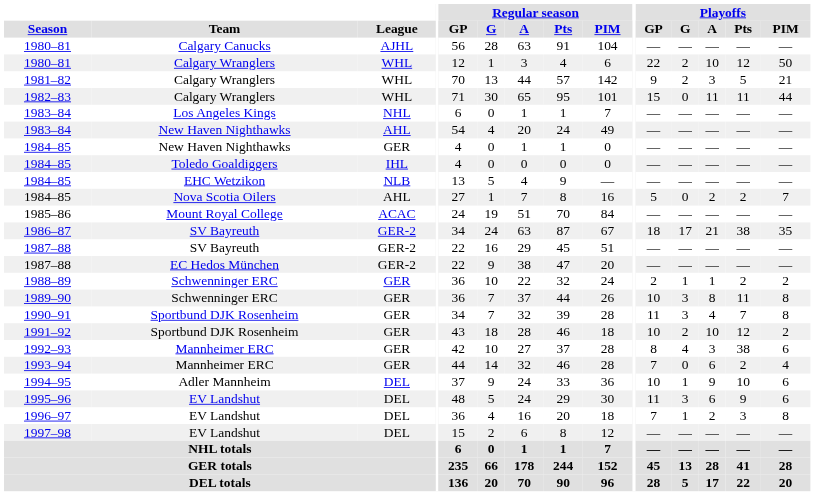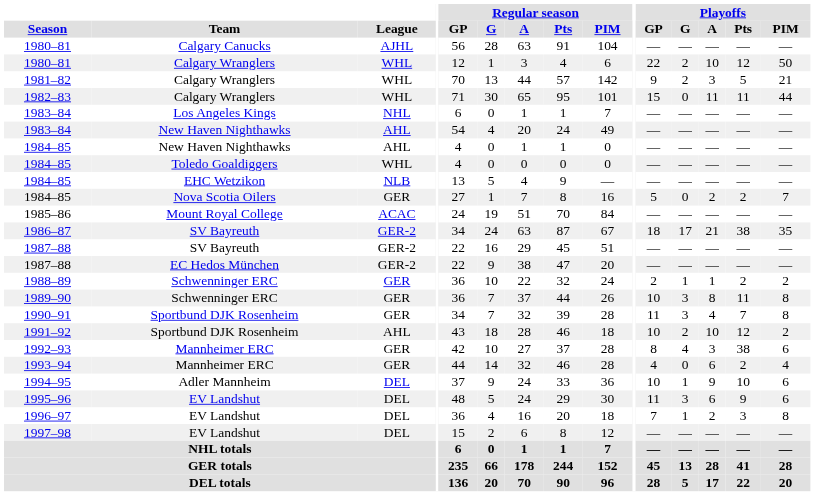 <table border="0" cellpadding="1" cellspacing="0" style="text-align:center; width:60em">
 <tr bgcolor="#e0e0e0">
 <th colspan="3" bgcolor="#ffffff"></th>
 <th rowspan="100" bgcolor="#ffffff"></th>
 <th colspan="5"><a href='#'>Regular season</a></th>
 <th rowspan="100" bgcolor="#ffffff"></th>
 <th colspan="5"><a href='#'>Playoffs</a></th>
 </tr>
 <tr bgcolor="#e0e0e0">
 <th><a href='#'>Season</a></th>
 <th>Team</th>
 <th>League</th>
 <th>GP</th>
 <th><a href='#'>G</a></th>
 <th><a href='#'>A</a></th>
 <th><a href='#'>Pts</a></th>
 <th><a href='#'>PIM</a></th>
 <th>GP</th>
 <th>G</th>
 <th>A</th>
 <th>Pts</th>
 <th>PIM</th>
 </tr>
 <tr>
 <td><a href='#'>1980–81</a></td>
 <td><a href='#'>Calgary Canucks</a></td>
 <td><a href='#'>AJHL</a></td>
 <td>56</td>
 <td>28</td>
 <td>63</td>
 <td>91</td>
 <td>104</td>
 <td>—</td>
 <td>—</td>
 <td>—</td>
 <td>—</td>
 <td>—</td>
 </tr>
 <tr bgcolor="#f0f0f0">
 <td><a href='#'>1980–81</a></td>
 <td><a href='#'>Calgary Wranglers</a></td>
 <td><a href='#'>WHL</a></td>
 <td>12</td>
 <td>1</td>
 <td>3</td>
 <td>4</td>
 <td>6</td>
 <td>22</td>
 <td>2</td>
 <td>10</td>
 <td>12</td>
 <td>50</td>
 </tr>
 <tr>
 <td><a href='#'>1981–82</a></td>
 <td>Calgary Wranglers</td>
 <td>WHL</td>
 <td>70</td>
 <td>13</td>
 <td>44</td>
 <td>57</td>
 <td>142</td>
 <td>9</td>
 <td>2</td>
 <td>3</td>
 <td>5</td>
 <td>21</td>
 </tr>
 <tr bgcolor="#f0f0f0">
 <td><a href='#'>1982–83</a></td>
 <td>Calgary Wranglers</td>
 <td>WHL</td>
 <td>71</td>
 <td>30</td>
 <td>65</td>
 <td>95</td>
 <td>101</td>
 <td>15</td>
 <td>0</td>
 <td>11</td>
 <td>11</td>
 <td>44</td>
 </tr>
 <tr>
 <td><a href='#'>1983–84</a></td>
 <td><a href='#'>Los Angeles Kings</a></td>
 <td><a href='#'>NHL</a></td>
 <td>6</td>
 <td>0</td>
 <td>1</td>
 <td>1</td>
 <td>7</td>
 <td>—</td>
 <td>—</td>
 <td>—</td>
 <td>—</td>
 <td>—</td>
 </tr>
 <tr bgcolor="#f0f0f0">
 <td><a href='#'>1983–84</a></td>
 <td><a href='#'>New Haven Nighthawks</a></td>
 <td><a href='#'>AHL</a></td>
 <td>54</td>
 <td>4</td>
 <td>20</td>
 <td>24</td>
 <td>49</td>
 <td>—</td>
 <td>—</td>
 <td>—</td>
 <td>—</td>
 <td>—</td>
 </tr>
 <tr>
 <td><a href='#'>1984–85</a></td>
 <td>New Haven Nighthawks</td>
-<td>GER</td>
+<td>AHL</td>
 <td>4</td>
 <td>0</td>
 <td>1</td>
 <td>1</td>
 <td>0</td>
 <td>—</td>
 <td>—</td>
 <td>—</td>
 <td>—</td>
 <td>—</td>
 </tr>
 <tr bgcolor="#f0f0f0">
 <td><a href='#'>1984–85</a></td>
 <td><a href='#'>Toledo Goaldiggers</a></td>
-<td><a href='#'>IHL</a></td>
+<td>WHL</td>
 <td>4</td>
 <td>0</td>
 <td>0</td>
 <td>0</td>
 <td>0</td>
 <td>—</td>
 <td>—</td>
 <td>—</td>
 <td>—</td>
 <td>—</td>
 </tr>
 <tr>
 <td><a href='#'>1984–85</a></td>
 <td><a href='#'>EHC Wetzikon</a></td>
 <td><a href='#'>NLB</a></td>
 <td>13</td>
 <td>5</td>
 <td>4</td>
 <td>9</td>
 <td>—</td>
 <td>—</td>
 <td>—</td>
 <td>—</td>
 <td>—</td>
 <td>—</td>
 </tr>
 <tr bgcolor="#f0f0f0">
 <td>1984–85</td>
 <td><a href='#'>Nova Scotia Oilers</a></td>
-<td>AHL</td>
+<td>GER</td>
 <td>27</td>
 <td>1</td>
 <td>7</td>
 <td>8</td>
 <td>16</td>
 <td>5</td>
 <td>0</td>
 <td>2</td>
 <td>2</td>
 <td>7</td>
 </tr>
 <tr>
 <td>1985–86</td>
 <td><a href='#'>Mount Royal College</a></td>
 <td><a href='#'>ACAC</a></td>
 <td>24</td>
 <td>19</td>
 <td>51</td>
 <td>70</td>
 <td>84</td>
 <td>—</td>
 <td>—</td>
 <td>—</td>
 <td>—</td>
 <td>—</td>
 </tr>
 <tr bgcolor="#f0f0f0">
 <td><a href='#'>1986–87</a></td>
 <td><a href='#'>SV Bayreuth</a></td>
 <td><a href='#'>GER-2</a></td>
 <td>34</td>
 <td>24</td>
 <td>63</td>
 <td>87</td>
 <td>67</td>
 <td>18</td>
 <td>17</td>
 <td>21</td>
 <td>38</td>
 <td>35</td>
 </tr>
 <tr>
 <td><a href='#'>1987–88</a></td>
 <td>SV Bayreuth</td>
 <td>GER-2</td>
 <td>22</td>
 <td>16</td>
 <td>29</td>
 <td>45</td>
 <td>51</td>
 <td>—</td>
 <td>—</td>
 <td>—</td>
 <td>—</td>
 <td>—</td>
 </tr>
 <tr bgcolor="#f0f0f0">
 <td>1987–88</td>
 <td><a href='#'>EC Hedos München</a></td>
 <td>GER-2</td>
 <td>22</td>
 <td>9</td>
 <td>38</td>
 <td>47</td>
 <td>20</td>
 <td>—</td>
 <td>—</td>
 <td>—</td>
 <td>—</td>
 <td>—</td>
 </tr>
 <tr>
 <td><a href='#'>1988–89</a></td>
 <td><a href='#'>Schwenninger ERC</a></td>
 <td><a href='#'>GER</a></td>
 <td>36</td>
 <td>10</td>
 <td>22</td>
 <td>32</td>
 <td>24</td>
 <td>2</td>
 <td>1</td>
 <td>1</td>
 <td>2</td>
 <td>2</td>
 </tr>
 <tr bgcolor="#f0f0f0">
 <td><a href='#'>1989–90</a></td>
 <td>Schwenninger ERC</td>
 <td>GER</td>
 <td>36</td>
 <td>7</td>
 <td>37</td>
 <td>44</td>
 <td>26</td>
 <td>10</td>
 <td>3</td>
 <td>8</td>
 <td>11</td>
 <td>8</td>
 </tr>
 <tr>
 <td><a href='#'>1990–91</a></td>
 <td><a href='#'>Sportbund DJK Rosenheim</a></td>
 <td>GER</td>
 <td>34</td>
 <td>7</td>
 <td>32</td>
 <td>39</td>
 <td>28</td>
 <td>11</td>
 <td>3</td>
 <td>4</td>
 <td>7</td>
 <td>8</td>
 </tr>
 <tr bgcolor="#f0f0f0">
 <td><a href='#'>1991–92</a></td>
 <td>Sportbund DJK Rosenheim</td>
-<td>GER</td>
+<td>AHL</td>
 <td>43</td>
 <td>18</td>
 <td>28</td>
 <td>46</td>
 <td>18</td>
 <td>10</td>
 <td>2</td>
 <td>10</td>
 <td>12</td>
 <td>2</td>
 </tr>
 <tr>
 <td><a href='#'>1992–93</a></td>
 <td><a href='#'>Mannheimer ERC</a></td>
 <td>GER</td>
 <td>42</td>
 <td>10</td>
 <td>27</td>
 <td>37</td>
 <td>28</td>
 <td>8</td>
 <td>4</td>
 <td>3</td>
 <td>38</td>
 <td>6</td>
 </tr>
 <tr bgcolor="#f0f0f0">
 <td><a href='#'>1993–94</a></td>
 <td>Mannheimer ERC</td>
 <td>GER</td>
 <td>44</td>
 <td>14</td>
 <td>32</td>
 <td>46</td>
 <td>28</td>
-<td>7</td>
+<td>4</td>
 <td>0</td>
 <td>6</td>
 <td>2</td>
 <td>4</td>
 </tr>
 <tr>
 <td><a href='#'>1994–95</a></td>
 <td>Adler Mannheim</td>
 <td><a href='#'>DEL</a></td>
 <td>37</td>
 <td>9</td>
 <td>24</td>
 <td>33</td>
 <td>36</td>
 <td>10</td>
 <td>1</td>
 <td>9</td>
 <td>10</td>
 <td>6</td>
 </tr>
 <tr bgcolor="#f0f0f0">
 <td><a href='#'>1995–96</a></td>
 <td><a href='#'>EV Landshut</a></td>
 <td>DEL</td>
 <td>48</td>
 <td>5</td>
 <td>24</td>
 <td>29</td>
 <td>30</td>
 <td>11</td>
 <td>3</td>
 <td>6</td>
 <td>9</td>
 <td>6</td>
 </tr>
 <tr>
 <td><a href='#'>1996–97</a></td>
 <td>EV Landshut</td>
 <td>DEL</td>
 <td>36</td>
 <td>4</td>
 <td>16</td>
 <td>20</td>
 <td>18</td>
 <td>7</td>
 <td>1</td>
 <td>2</td>
 <td>3</td>
 <td>8</td>
 </tr>
 <tr bgcolor="#f0f0f0">
 <td><a href='#'>1997–98</a></td>
 <td>EV Landshut</td>
 <td>DEL</td>
 <td>15</td>
 <td>2</td>
 <td>6</td>
 <td>8</td>
 <td>12</td>
 <td>—</td>
 <td>—</td>
 <td>—</td>
 <td>—</td>
 <td>—</td>
 </tr>
 <tr bgcolor="#e0e0e0">
 <th colspan="3">NHL totals</th>
 <th>6</th>
 <th>0</th>
 <th>1</th>
 <th>1</th>
 <th>7</th>
 <th>—</th>
 <th>—</th>
 <th>—</th>
 <th>—</th>
 <th>—</th>
 </tr>
 <tr bgcolor="#e0e0e0">
 <th colspan="3">GER totals</th>
 <th>235</th>
 <th>66</th>
 <th>178</th>
 <th>244</th>
 <th>152</th>
 <th>45</th>
 <th>13</th>
 <th>28</th>
 <th>41</th>
 <th>28</th>
 </tr>
 <tr bgcolor="#e0e0e0">
 <th colspan="3">DEL totals</th>
 <th>136</th>
 <th>20</th>
 <th>70</th>
 <th>90</th>
 <th>96</th>
 <th>28</th>
 <th>5</th>
 <th>17</th>
 <th>22</th>
 <th>20</th>
 </tr>
 </table>
